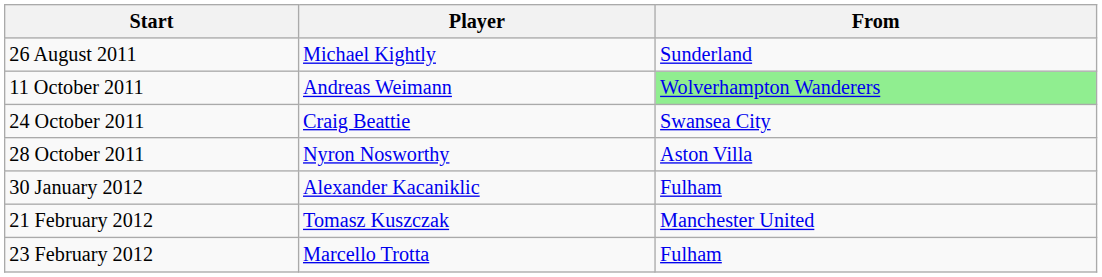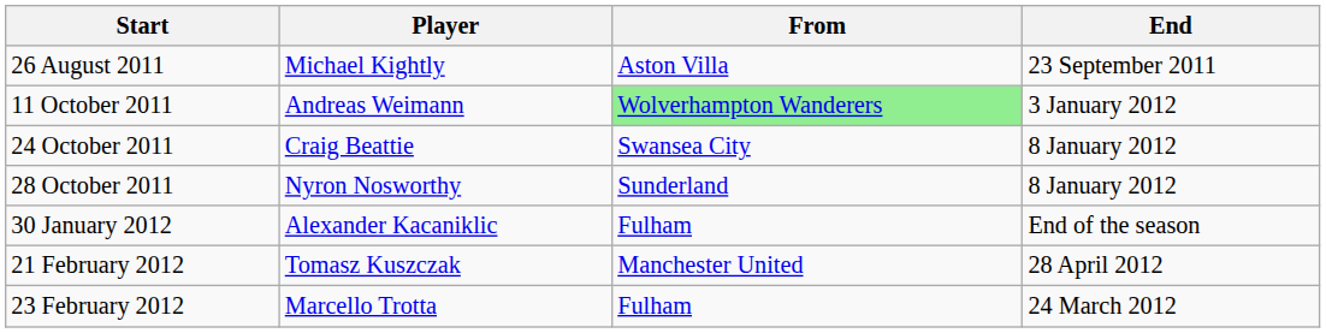 <table class="wikitable" style="text-align:center; font-size:95%;width:65%; text-align:left">
 <tr>
 <th><strong>Start</strong></th>
 <th><strong>Player</strong></th>
 <th><strong>From</strong></th>
+<th><strong>End</strong></th>
 </tr>
 <tr>
 <td>26 August 2011</td>
 <td><a href='#'>Michael Kightly</a></td>
-<td><a href='#'>Sunderland</a></td>
+<td><a href='#'>Aston Villa</a></td>
+<td>23 September 2011 </td>
 </tr>
 <tr>
 <td>11 October 2011</td>
 <td><a href='#'>Andreas Weimann</a></td>
 <td style="background: lightgreen;"><a href='#'>Wolverhampton Wanderers</a></td>
+<td>3 January 2012 </td>
 </tr>
 <tr>
 <td>24 October 2011</td>
 <td><a href='#'>Craig Beattie</a></td>
 <td><a href='#'>Swansea City</a></td>
+<td>8 January 2012 </td>
 </tr>
 <tr>
 <td>28 October 2011</td>
 <td><a href='#'>Nyron Nosworthy</a></td>
-<td><a href='#'>Aston Villa</a></td>
+<td><a href='#'>Sunderland</a></td>
+<td>8 January 2012 </td>
 </tr>
 <tr>
 <td>30 January 2012</td>
 <td><a href='#'>Alexander Kacaniklic</a></td>
 <td><a href='#'>Fulham</a></td>
+<td>End of the season </td>
 </tr>
 <tr>
 <td>21 February 2012</td>
 <td><a href='#'>Tomasz Kuszczak</a></td>
 <td><a href='#'>Manchester United</a></td>
+<td>28 April 2012  </td>
 </tr>
 <tr>
 <td>23 February 2012</td>
 <td><a href='#'>Marcello Trotta</a></td>
 <td><a href='#'>Fulham</a></td>
+<td>24 March 2012 </td>
 </tr>
 </table>
